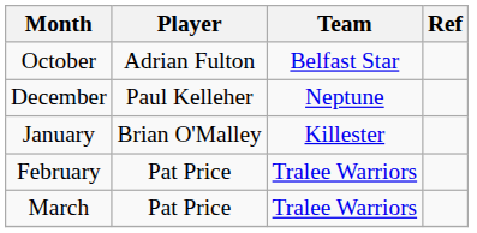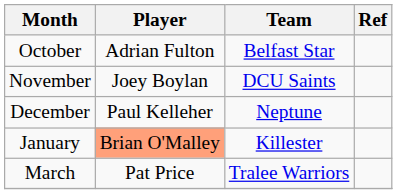 <table class="wikitable" style="text-align:center">
 <tr>
 <th>Month</th>
 <th>Player</th>
 <th>Team</th>
 <th>Ref</th>
 </tr>
 <tr>
 <td>October</td>
 <td>Adrian Fulton</td>
 <td><a href='#'>Belfast Star</a></td>
 <td></td>
 </tr>
 <tr>
+<td>November</td>
+<td>Joey Boylan</td>
+<td><a href='#'>DCU Saints</a></td>
+<td></td>
+</tr>
+<tr>
 <td>December</td>
 <td>Paul Kelleher</td>
 <td><a href='#'>Neptune</a></td>
 <td></td>
 </tr>
 <tr>
 <td>January</td>
-<td>Brian O'Malley</td>
+<td style="background: lightsalmon;">Brian O'Malley</td>
 <td><a href='#'>Killester</a></td>
-<td></td>
-</tr>
-<tr>
-<td>February</td>
-<td>Pat Price</td>
-<td><a href='#'>Tralee Warriors</a></td>
 <td></td>
 </tr>
 <tr>
 <td>March</td>
 <td>Pat Price</td>
 <td><a href='#'>Tralee Warriors</a></td>
 <td></td>
 </tr>
 <tr>
 </tr>
 </table>
